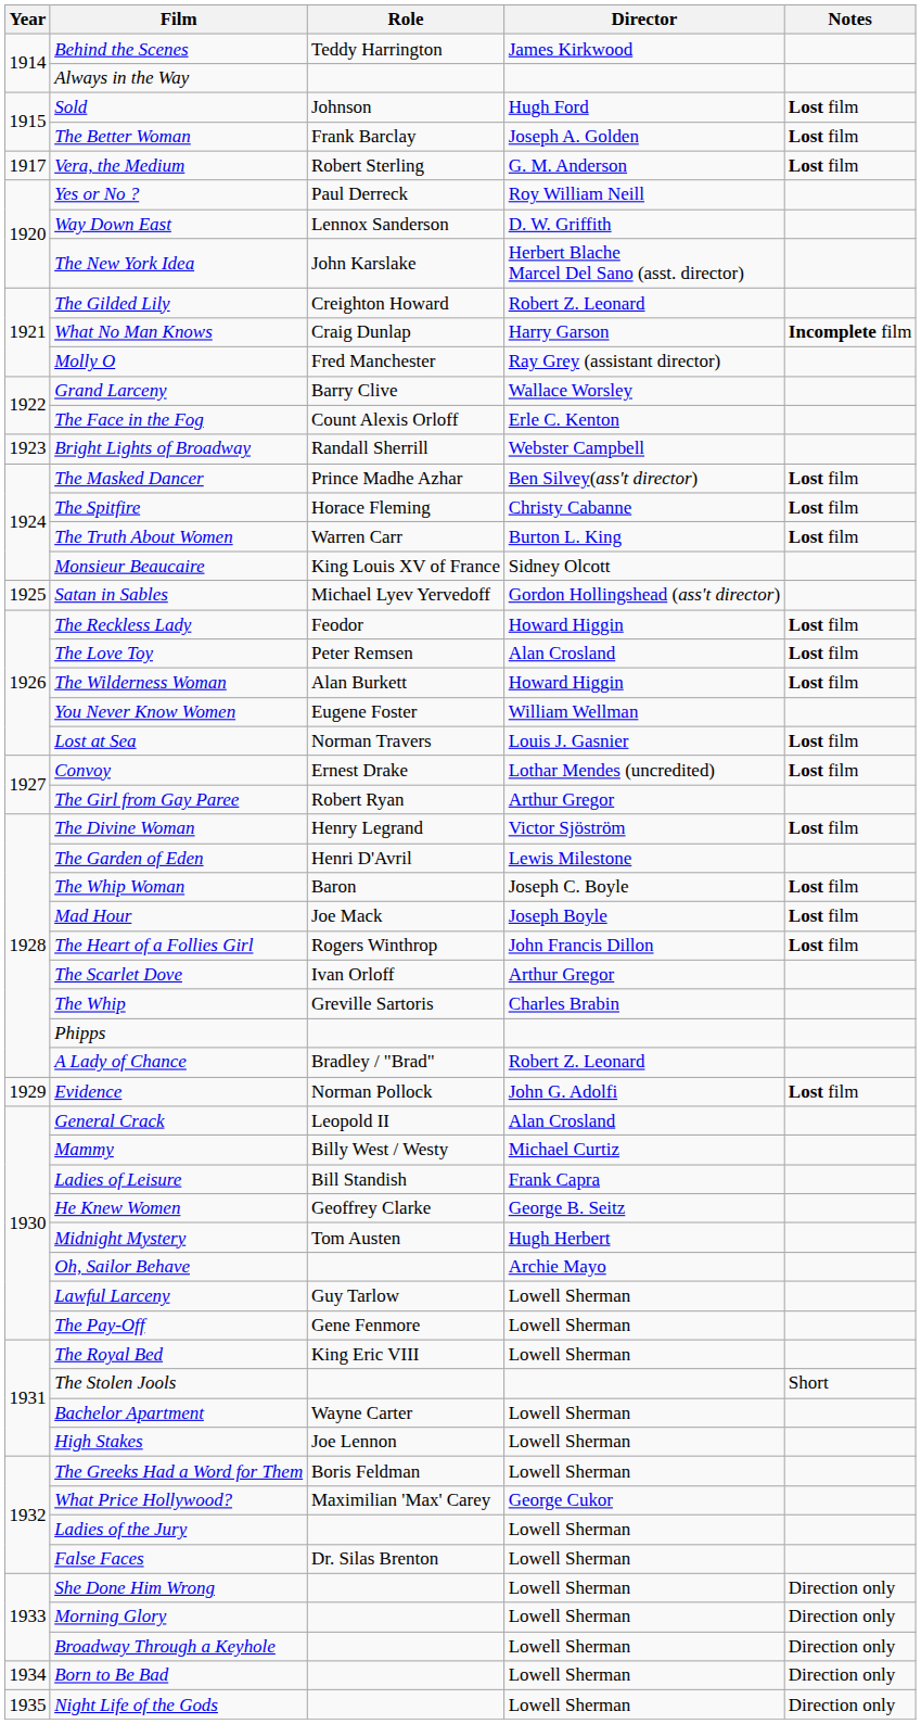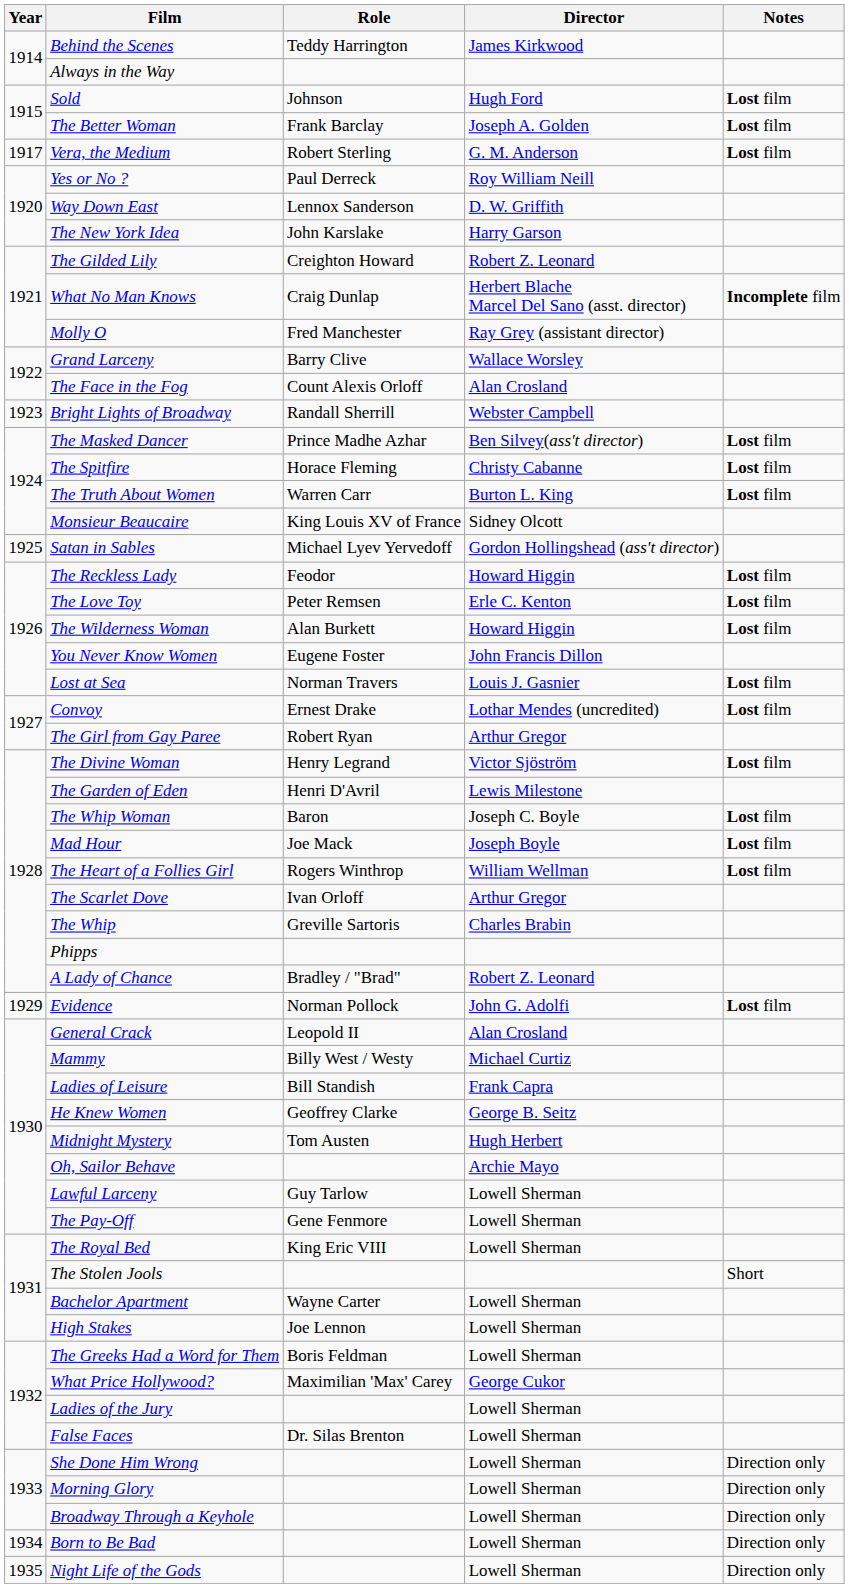 <table class="wikitable sortable">
 <tr>
 <th>Year</th>
 <th>Film</th>
 <th>Role</th>
 <th>Director</th>
 <th class="unsortable">Notes</th>
 </tr>
 <tr>
 <td rowspan=2>1914</td>
 <td><em><a href='#'>Behind the Scenes</a></em></td>
 <td>Teddy Harrington</td>
 <td><a href='#'>James Kirkwood</a></td>
 <td></td>
 </tr>
 <tr>
 <td><em>Always in the Way</em></td>
 <td></td>
 <td></td>
 <td></td>
 </tr>
 <tr>
 <td rowspan=2>1915</td>
 <td><em><a href='#'>Sold</a></em></td>
 <td>Johnson</td>
 <td><a href='#'>Hugh Ford</a></td>
 <td><strong>Lost</strong> film</td>
 </tr>
 <tr>
 <td><em><a href='#'>The Better Woman</a></em></td>
 <td>Frank Barclay</td>
 <td><a href='#'>Joseph A. Golden</a></td>
 <td><strong>Lost</strong> film</td>
 </tr>
 <tr>
 <td>1917</td>
 <td><em><a href='#'>Vera, the Medium</a></em></td>
 <td>Robert Sterling</td>
 <td><a href='#'>G. M. Anderson</a></td>
 <td><strong>Lost</strong> film</td>
 </tr>
 <tr>
 <td rowspan=3>1920</td>
 <td><em><a href='#'>Yes or No ?</a></em></td>
 <td>Paul Derreck</td>
 <td><a href='#'>Roy William Neill</a></td>
 <td></td>
 </tr>
 <tr>
 <td><em><a href='#'>Way Down East</a></em></td>
 <td>Lennox Sanderson</td>
 <td><a href='#'>D. W. Griffith</a></td>
 <td></td>
 </tr>
 <tr>
 <td><em><a href='#'>The New York Idea</a></em></td>
 <td>John Karslake</td>
-<td><a href='#'>Herbert Blache</a> <br> <a href='#'>Marcel Del Sano</a> (asst. director)</td>
+<td><a href='#'>Harry Garson</a></td>
 <td></td>
 </tr>
 <tr>
 <td rowspan=3>1921</td>
 <td><em><a href='#'>The Gilded Lily</a></em></td>
 <td>Creighton Howard</td>
 <td><a href='#'>Robert Z. Leonard</a></td>
 <td></td>
 </tr>
 <tr>
 <td><em><a href='#'>What No Man Knows</a></em></td>
 <td>Craig Dunlap</td>
-<td><a href='#'>Harry Garson</a></td>
+<td><a href='#'>Herbert Blache</a> <br> <a href='#'>Marcel Del Sano</a> (asst. director)</td>
 <td><strong>Incomplete</strong> film</td>
 </tr>
 <tr>
 <td><em><a href='#'>Molly O</a></em></td>
 <td>Fred Manchester</td>
 <td><a href='#'>Ray Grey</a> (assistant director)</td>
 <td></td>
 </tr>
 <tr>
 <td rowspan=2>1922</td>
 <td><em><a href='#'>Grand Larceny</a></em></td>
 <td>Barry Clive</td>
 <td><a href='#'>Wallace Worsley</a></td>
 <td></td>
 </tr>
 <tr>
 <td><em><a href='#'>The Face in the Fog</a></em></td>
 <td>Count Alexis Orloff</td>
-<td><a href='#'>Erle C. Kenton</a></td>
+<td><a href='#'>Alan Crosland</a></td>
 <td></td>
 </tr>
 <tr>
 <td>1923</td>
 <td><em><a href='#'>Bright Lights of Broadway</a></em></td>
 <td>Randall Sherrill</td>
 <td><a href='#'>Webster Campbell</a></td>
 <td></td>
 </tr>
 <tr>
 <td rowspan=4>1924</td>
 <td><em><a href='#'>The Masked Dancer</a></em></td>
 <td>Prince Madhe Azhar</td>
 <td><a href='#'>Ben Silvey</a>(<em>ass't director</em>)</td>
 <td><strong>Lost</strong> film</td>
 </tr>
 <tr>
 <td><em><a href='#'>The Spitfire</a></em></td>
 <td>Horace Fleming</td>
 <td><a href='#'>Christy Cabanne</a></td>
 <td><strong>Lost</strong> film</td>
 </tr>
 <tr>
 <td><em><a href='#'>The Truth About Women</a></em></td>
 <td>Warren Carr</td>
 <td><a href='#'>Burton L. King</a></td>
 <td><strong>Lost</strong> film</td>
 </tr>
 <tr>
 <td><em><a href='#'>Monsieur Beaucaire</a></em></td>
 <td>King Louis XV of France</td>
 <td>Sidney Olcott</td>
 <td></td>
 </tr>
 <tr>
 <td>1925</td>
 <td><em><a href='#'>Satan in Sables</a></em></td>
 <td>Michael Lyev Yervedoff</td>
 <td><a href='#'>Gordon Hollingshead</a> (<em>ass't director</em>)</td>
 <td></td>
 </tr>
 <tr>
 <td rowspan=5>1926</td>
 <td><em><a href='#'>The Reckless Lady</a></em></td>
 <td>Feodor</td>
 <td><a href='#'>Howard Higgin</a></td>
 <td><strong>Lost</strong> film</td>
 </tr>
 <tr>
 <td><em><a href='#'>The Love Toy</a></em></td>
 <td>Peter Remsen</td>
-<td><a href='#'>Alan Crosland</a></td>
+<td><a href='#'>Erle C. Kenton</a></td>
 <td><strong>Lost</strong> film</td>
 </tr>
 <tr>
 <td><em><a href='#'>The Wilderness Woman</a></em></td>
 <td>Alan Burkett</td>
 <td><a href='#'>Howard Higgin</a></td>
 <td><strong>Lost</strong> film</td>
 </tr>
 <tr>
 <td><em><a href='#'>You Never Know Women</a></em></td>
 <td>Eugene Foster</td>
-<td><a href='#'>William Wellman</a></td>
+<td><a href='#'>John Francis Dillon</a></td>
 <td></td>
 </tr>
 <tr>
 <td><em><a href='#'>Lost at Sea</a></em></td>
 <td>Norman Travers</td>
 <td><a href='#'>Louis J. Gasnier</a></td>
 <td><strong>Lost</strong> film</td>
 </tr>
 <tr>
 <td rowspan=2>1927</td>
 <td><em><a href='#'>Convoy</a></em></td>
 <td>Ernest Drake</td>
 <td><a href='#'>Lothar Mendes</a> (uncredited)</td>
 <td><strong>Lost</strong> film</td>
 </tr>
 <tr>
 <td><em><a href='#'>The Girl from Gay Paree</a></em></td>
 <td>Robert Ryan</td>
 <td><a href='#'>Arthur Gregor</a></td>
 <td></td>
 </tr>
 <tr>
 <td rowspan=9>1928</td>
 <td><em><a href='#'>The Divine Woman</a></em></td>
 <td>Henry Legrand</td>
 <td><a href='#'>Victor Sjöström</a></td>
 <td><strong>Lost</strong> film</td>
 </tr>
 <tr>
 <td><em><a href='#'>The Garden of Eden</a></em></td>
 <td>Henri D'Avril</td>
 <td><a href='#'>Lewis Milestone</a></td>
 <td></td>
 </tr>
 <tr>
 <td><em><a href='#'>The Whip Woman</a></em></td>
 <td>Baron</td>
 <td>Joseph C. Boyle</td>
 <td><strong>Lost</strong> film</td>
 </tr>
 <tr>
 <td><em><a href='#'>Mad Hour</a></em></td>
 <td>Joe Mack</td>
 <td><a href='#'>Joseph Boyle</a></td>
 <td><strong>Lost</strong> film</td>
 </tr>
 <tr>
 <td><em><a href='#'>The Heart of a Follies Girl</a></em></td>
 <td>Rogers Winthrop</td>
-<td><a href='#'>John Francis Dillon</a></td>
+<td><a href='#'>William Wellman</a></td>
 <td><strong>Lost</strong> film</td>
 </tr>
 <tr>
 <td><em><a href='#'>The Scarlet Dove</a></em></td>
 <td>Ivan Orloff</td>
 <td><a href='#'>Arthur Gregor</a></td>
 <td></td>
 </tr>
 <tr>
 <td><em><a href='#'>The Whip</a></em></td>
 <td>Greville Sartoris</td>
 <td><a href='#'>Charles Brabin</a></td>
 <td></td>
 </tr>
 <tr>
 <td><em>Phipps</em></td>
 <td></td>
 <td></td>
 <td></td>
 </tr>
 <tr>
 <td><em><a href='#'>A Lady of Chance</a></em></td>
 <td>Bradley / "Brad"</td>
 <td><a href='#'>Robert Z. Leonard</a></td>
 <td></td>
 </tr>
 <tr>
 <td>1929</td>
 <td><em><a href='#'>Evidence</a></em></td>
 <td>Norman Pollock</td>
 <td><a href='#'>John G. Adolfi</a></td>
 <td><strong>Lost</strong> film</td>
 </tr>
 <tr>
 <td rowspan=8>1930</td>
 <td><em><a href='#'>General Crack</a></em></td>
 <td>Leopold II</td>
 <td><a href='#'>Alan Crosland</a></td>
 <td></td>
 </tr>
 <tr>
 <td><em><a href='#'>Mammy</a></em></td>
 <td>Billy West / Westy</td>
 <td><a href='#'>Michael Curtiz</a></td>
 <td></td>
 </tr>
 <tr>
 <td><em><a href='#'>Ladies of Leisure</a></em></td>
 <td>Bill Standish</td>
 <td><a href='#'>Frank Capra</a></td>
 <td></td>
 </tr>
 <tr>
 <td><em><a href='#'>He Knew Women</a></em></td>
 <td>Geoffrey Clarke</td>
 <td><a href='#'>George B. Seitz</a></td>
 <td></td>
 </tr>
 <tr>
 <td><em><a href='#'>Midnight Mystery</a></em></td>
 <td>Tom Austen</td>
 <td><a href='#'>Hugh Herbert</a></td>
 <td></td>
 </tr>
 <tr>
 <td><em><a href='#'>Oh, Sailor Behave</a></em></td>
 <td></td>
 <td><a href='#'>Archie Mayo</a></td>
 <td></td>
 </tr>
 <tr>
 <td><em><a href='#'>Lawful Larceny</a></em></td>
 <td>Guy Tarlow</td>
 <td>Lowell Sherman</td>
 <td></td>
 </tr>
 <tr>
 <td><em><a href='#'>The Pay-Off</a></em></td>
 <td>Gene Fenmore</td>
 <td>Lowell Sherman</td>
 <td></td>
 </tr>
 <tr>
 <td rowspan=4>1931</td>
 <td><em><a href='#'>The Royal Bed</a></em></td>
 <td>King Eric VIII</td>
 <td>Lowell Sherman</td>
 <td></td>
 </tr>
 <tr>
 <td><em>The Stolen Jools</em></td>
 <td></td>
 <td></td>
 <td>Short</td>
 </tr>
 <tr>
 <td><em><a href='#'>Bachelor Apartment</a></em></td>
 <td>Wayne Carter</td>
 <td>Lowell Sherman</td>
 <td></td>
 </tr>
 <tr>
 <td><em><a href='#'>High Stakes</a></em></td>
 <td>Joe Lennon</td>
 <td>Lowell Sherman</td>
 <td></td>
 </tr>
 <tr>
 <td rowspan=4>1932</td>
 <td><em><a href='#'>The Greeks Had a Word for Them</a></em></td>
 <td>Boris Feldman</td>
 <td>Lowell Sherman</td>
 <td></td>
 </tr>
 <tr>
 <td><em><a href='#'>What Price Hollywood?</a></em></td>
 <td>Maximilian 'Max' Carey</td>
 <td><a href='#'>George Cukor</a></td>
 <td></td>
 </tr>
 <tr>
 <td><em><a href='#'>Ladies of the Jury</a></em></td>
 <td></td>
 <td>Lowell Sherman</td>
 <td></td>
 </tr>
 <tr>
 <td><em><a href='#'>False Faces</a></em></td>
 <td>Dr. Silas Brenton</td>
 <td>Lowell Sherman</td>
 <td></td>
 </tr>
 <tr>
 <td rowspan=3>1933</td>
 <td><em><a href='#'>She Done Him Wrong</a></em></td>
 <td></td>
 <td>Lowell Sherman</td>
 <td>Direction only</td>
 </tr>
 <tr>
 <td><em><a href='#'>Morning Glory</a></em></td>
 <td></td>
 <td>Lowell Sherman</td>
 <td>Direction only</td>
 </tr>
 <tr>
 <td><em><a href='#'>Broadway Through a Keyhole</a></em></td>
 <td></td>
 <td>Lowell Sherman</td>
 <td>Direction only</td>
 </tr>
 <tr>
 <td>1934</td>
 <td><em><a href='#'>Born to Be Bad</a></em></td>
 <td></td>
 <td>Lowell Sherman</td>
 <td>Direction only</td>
 </tr>
 <tr>
 <td>1935</td>
 <td><em><a href='#'>Night Life of the Gods</a></em></td>
 <td></td>
 <td>Lowell Sherman</td>
 <td>Direction only</td>
 </tr>
 <tr>
 </tr>
 </table>
